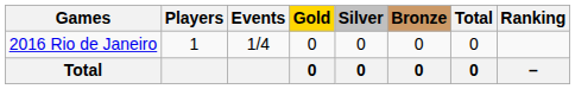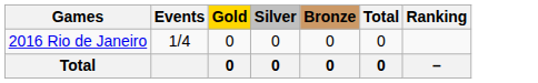 <table class="wikitable sortable" style="text-align:center">
 <tr>
 <th>Games</th>
-<th>Players</th>
 <th>Events</th>
 <th style="background-color:gold;">Gold</th>
 <th style="background-color:silver;">Silver</th>
 <th style="background-color:#c96;">Bronze</th>
 <th>Total</th>
 <th>Ranking</th>
 </tr>
 <tr>
 <td align=left><a href='#'>2016 Rio de Janeiro</a></td>
-<td>1</td>
 <td>1/4</td>
 <td>0</td>
 <td>0</td>
 <td>0</td>
 <td>0</td>
 <td></td>
 </tr>
 <tr>
 <th>Total</th>
 <th></th>
-<th></th>
 <th>0</th>
 <th>0</th>
 <th>0</th>
 <th>0</th>
 <th>–</th>
 </tr>
 </table>
